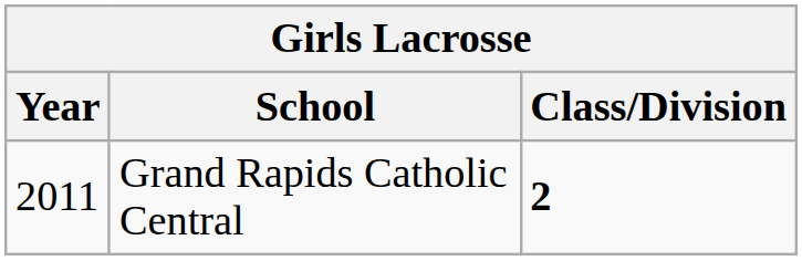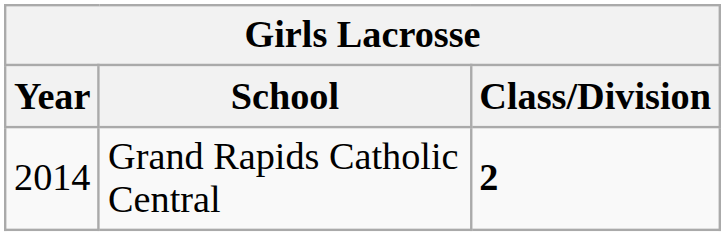 <table class="wikitable collapsible collapsed" width="300">
 <tr>
 <th colspan=3>Girls Lacrosse</th>
 </tr>
 <tr>
 <th scope="col">Year</th>
 <th scope="col">School</th>
 <th scope="col">Class/Division</th>
 </tr>
 <tr>
-<td>2011</td>
+<td>2014</td>
 <td>Grand Rapids Catholic Central</td>
 <td><strong>2</strong></td>
 </tr>
 </table>
